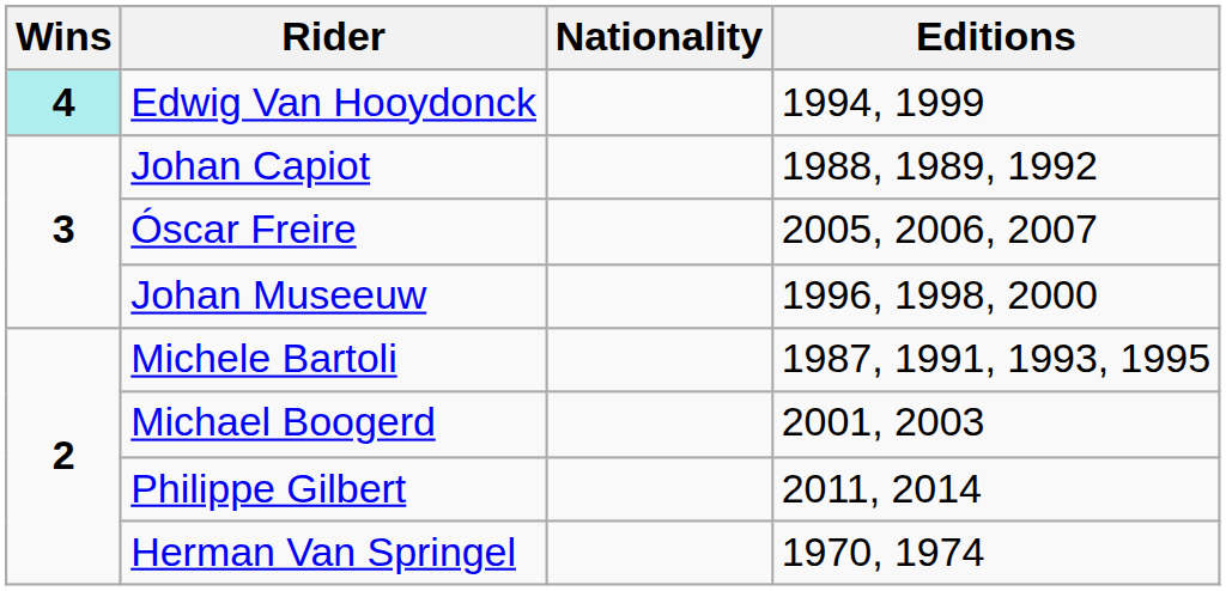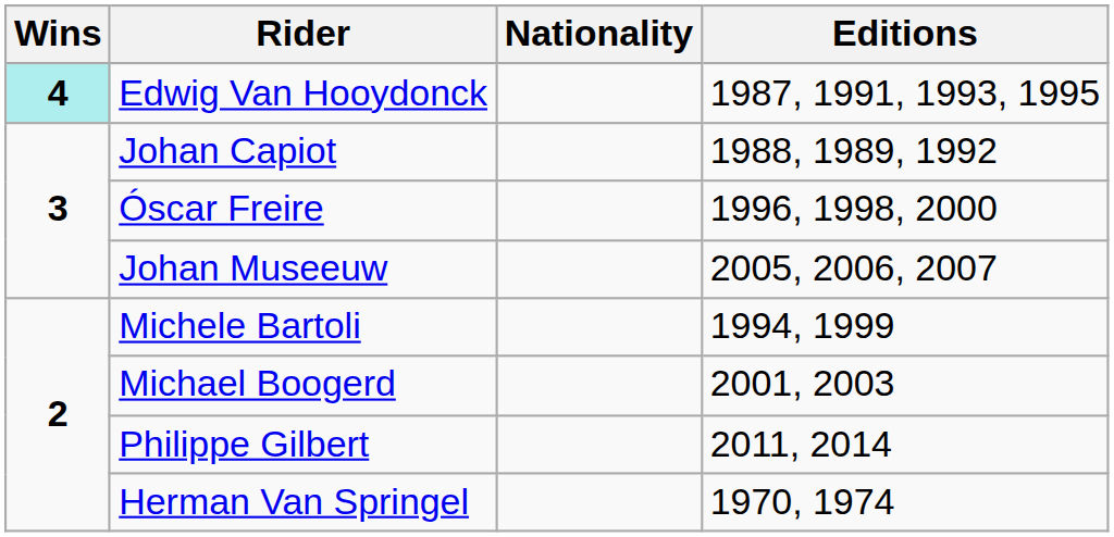 <table class="wikitable">
 <tr>
 <th>Wins</th>
 <th>Rider</th>
 <th>Nationality</th>
 <th>Editions</th>
 </tr>
 <tr>
 <td align=center rowspan= 1 style="background: paleturquoise;"><strong>4</strong></td>
 <td><a href='#'>Edwig Van Hooydonck</a></td>
 <td></td>
-<td>1994, 1999</td>
+<td>1987, 1991, 1993, 1995</td>
 </tr>
 <tr>
 <td align=center rowspan= 3><strong>3</strong></td>
 <td><a href='#'>Johan Capiot</a></td>
 <td></td>
 <td>1988, 1989, 1992</td>
 </tr>
 <tr>
 <td><a href='#'>Óscar Freire</a></td>
 <td></td>
-<td>2005, 2006, 2007</td>
+<td>1996, 1998, 2000</td>
 </tr>
 <tr>
 <td><a href='#'>Johan Museeuw</a></td>
 <td></td>
-<td>1996, 1998, 2000</td>
+<td>2005, 2006, 2007</td>
 </tr>
 <tr>
 <td align=center rowspan= 4><strong>2</strong></td>
 <td><a href='#'>Michele Bartoli</a></td>
 <td></td>
-<td>1987, 1991, 1993, 1995</td>
+<td>1994, 1999</td>
 </tr>
 <tr>
 <td><a href='#'>Michael Boogerd</a></td>
 <td></td>
 <td>2001, 2003</td>
 </tr>
 <tr>
 <td><a href='#'>Philippe Gilbert</a></td>
 <td></td>
 <td>2011, 2014</td>
 </tr>
 <tr>
 <td><a href='#'>Herman Van Springel</a></td>
 <td></td>
 <td>1970, 1974</td>
 </tr>
 </table>
